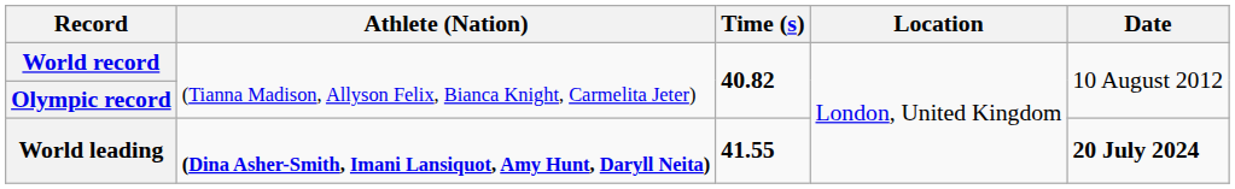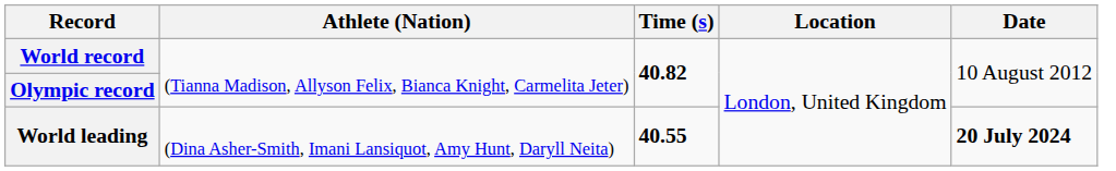 <table class="wikitable">
 <tr>
 <th scope="col">Record</th>
 <th scope="col">Athlete (Nation)</th>
 <th scope="col">Time (<a href='#'>s</a>)</th>
 <th scope="col">Location</th>
 <th scope="col">Date</th>
 </tr>
 <tr>
 <th scope="row"><a href='#'>World record</a></th>
 <td rowspan="2"><br><small>(<a href='#'>Tianna Madison</a>, <a href='#'>Allyson Felix</a>, <a href='#'>Bianca Knight</a>, <a href='#'>Carmelita Jeter</a>)</small></td>
 <td rowspan="2"><strong>40.82</strong></td>
 <td rowspan="3"><a href='#'>London</a>, United Kingdom</td>
 <td rowspan="2">10 August 2012</td>
 </tr>
 <tr>
 <th scope="row"><a href='#'>Olympic record</a></th>
 </tr>
 <tr>
 <th scope="row">World leading</th>
-<td><strong><br><small>(<a href='#'>Dina Asher-Smith</a>, <a href='#'>Imani Lansiquot</a>, <a href='#'>Amy Hunt</a>, <a href='#'>Daryll Neita</a>)</small></strong></td>
-<td><strong>41.55</strong></td>
+<td><br><small>(<a href='#'>Dina Asher-Smith</a>, <a href='#'>Imani Lansiquot</a>, <a href='#'>Amy Hunt</a>, <a href='#'>Daryll Neita</a>)</small></td>
+<td><strong>40.55</strong></td>
 <td><strong>20 July 2024</strong></td>
 </tr>
 </table>
